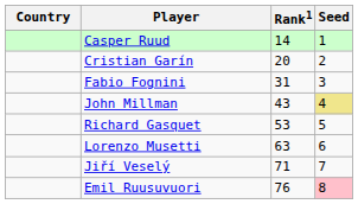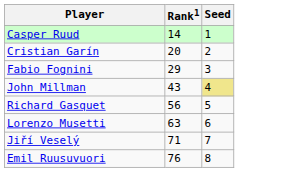 <table class="wikitable" border="1">
 <tr>
-<th width="70">Country</th>
 <th width="185">Player</th>
 <th>Rank<sup>1</sup></th>
 <th>Seed</th>
 </tr>
 <tr bgcolor=#cfc>
-<td></td>
 <td><a href='#'>Casper Ruud</a></td>
 <td>14</td>
 <td>1</td>
 </tr>
 <tr>
-<td></td>
 <td><a href='#'>Cristian Garín</a></td>
 <td>20</td>
 <td>2</td>
 </tr>
 <tr>
-<td></td>
 <td><a href='#'>Fabio Fognini</a></td>
-<td>31</td>
+<td>29</td>
 <td>3</td>
 </tr>
 <tr>
-<td></td>
 <td><a href='#'>John Millman</a></td>
 <td>43</td>
 <td style="background: khaki;">4</td>
 </tr>
 <tr>
-<td></td>
 <td><a href='#'>Richard Gasquet</a></td>
-<td>53</td>
+<td>56</td>
 <td>5</td>
 </tr>
 <tr>
-<td></td>
 <td><a href='#'>Lorenzo Musetti</a></td>
 <td>63</td>
 <td>6</td>
 </tr>
 <tr>
-<td></td>
 <td><a href='#'>Jiří Veselý</a></td>
 <td>71</td>
 <td>7</td>
 </tr>
 <tr>
-<td></td>
 <td><a href='#'>Emil Ruusuvuori</a></td>
 <td>76</td>
-<td style="background: pink;">8</td>
+<td>8</td>
 </tr>
 </table>
